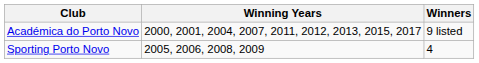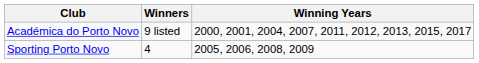 <table class="wikitable">
 <tr>
 <th>Club</th>
+<th>Winners</th>
 <th>Winning Years</th>
-<th>Winners</th>
 </tr>
 <tr>
 <td><a href='#'>Académica do Porto Novo</a></td>
+<td>9 listed</td>
 <td>2000, 2001, 2004, 2007, 2011, 2012, 2013, 2015, 2017</td>
-<td>9 listed</td>
 </tr>
 <tr>
 <td><a href='#'>Sporting Porto Novo</a></td>
+<td>4</td>
 <td>2005, 2006, 2008, 2009</td>
-<td>4</td>
 </tr>
 </table>
